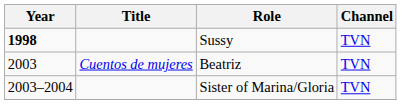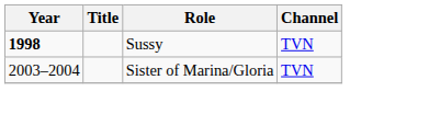 <table class="wikitable" style="font-size: 95%;">
 <tr>
 <th>Year</th>
 <th>Title</th>
 <th>Role</th>
 <th>Channel</th>
 </tr>
 <tr>
 <td><strong>1998</strong></td>
 <td><em></em></td>
 <td>Sussy</td>
 <td><a href='#'>TVN</a></td>
 </tr>
 <tr>
-<td>2003</td>
-<td><em><a href='#'>Cuentos de mujeres</a></em></td>
-<td>Beatriz</td>
-<td><a href='#'>TVN</a></td>
-</tr>
-<tr>
 <td>2003–2004</td>
 <td><em></em></td>
 <td>Sister of Marina/Gloria</td>
 <td><a href='#'>TVN</a></td>
 </tr>
 <tr>
 </tr>
 </table>
